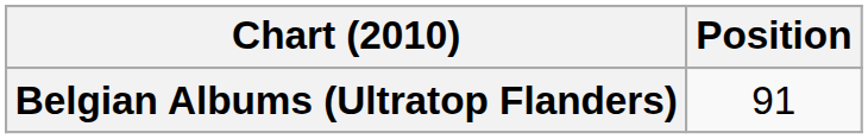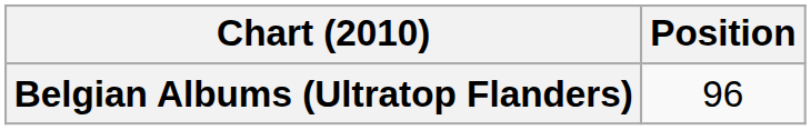 <table class="wikitable plainrowheaders" style="text-align:center">
 <tr>
 <th scope="col">Chart (2010)</th>
 <th scope="col">Position</th>
 </tr>
 <tr>
 <th scope="row">Belgian Albums (Ultratop Flanders)</th>
-<td>91</td>
+<td>96</td>
 </tr>
 </table>
